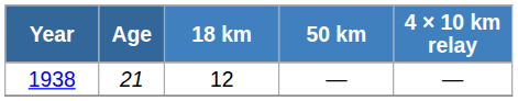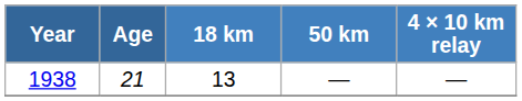 <table class="wikitable" style="font-size:95%; text-align:center; border:grey solid 1px; border-collapse:collapse; background:#ffffff;">
 <tr>
 <th style="background-color:#369; color:white; width:60px;"> Year </th>
 <th style="background-color:#369; color:white; width:40px;"> Age </th>
 <th style="background-color:#4180be; color:white; width:75px;"> 18 km </th>
 <th style="background-color:#4180be; color:white; width:75px;"> 50 km </th>
 <th style="background-color:#4180be; color:white; width:75px;"> 4 × 10 km <br> relay </th>
 </tr>
 <tr>
 <td><a href='#'>1938</a></td>
 <td><em>21</em></td>
-<td>12</td>
+<td>13</td>
 <td>—</td>
 <td>—</td>
 </tr>
 <tr>
 </tr>
 </table>
